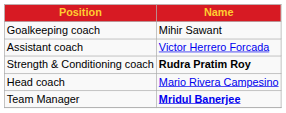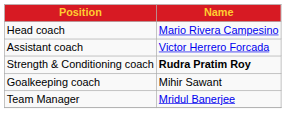 <table class="wikitable">
 <tr>
 <th style="background:#d71a23; color:#ffcd31; text-align:center;">Position</th>
 <th style="background:#d71a23; color:#ffcd31; text-align:center;">Name</th>
 </tr>
 <tr>
-<td>Goalkeeping coach</td>
-<td> Mihir Sawant</td>
+<td>Head coach</td>
+<td> <a href='#'>Mario Rivera Campesino</a></td>
 </tr>
 <tr>
 <td>Assistant coach</td>
 <td> <a href='#'>Victor Herrero Forcada</a></td>
 </tr>
 <tr>
 <td>Strength & Conditioning coach</td>
 <td><strong> Rudra Pratim Roy</strong></td>
 </tr>
 <tr>
-<td>Head coach</td>
-<td> <a href='#'>Mario Rivera Campesino</a></td>
+<td>Goalkeeping coach</td>
+<td> Mihir Sawant</td>
 </tr>
 <tr>
 <td>Team Manager</td>
-<td><strong> <a href='#'>Mridul Banerjee</a></strong></td>
+<td> <a href='#'>Mridul Banerjee</a></td>
 </tr>
 <tr>
 </tr>
 </table>
